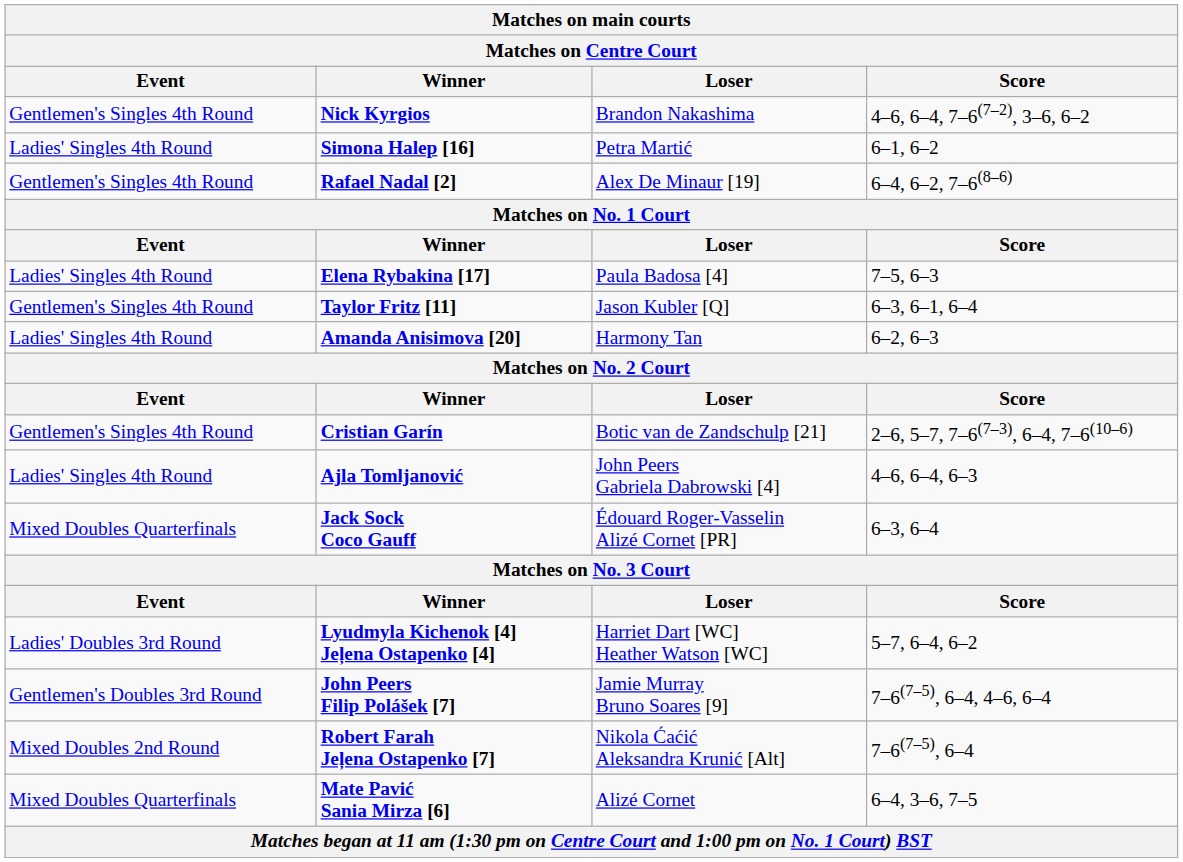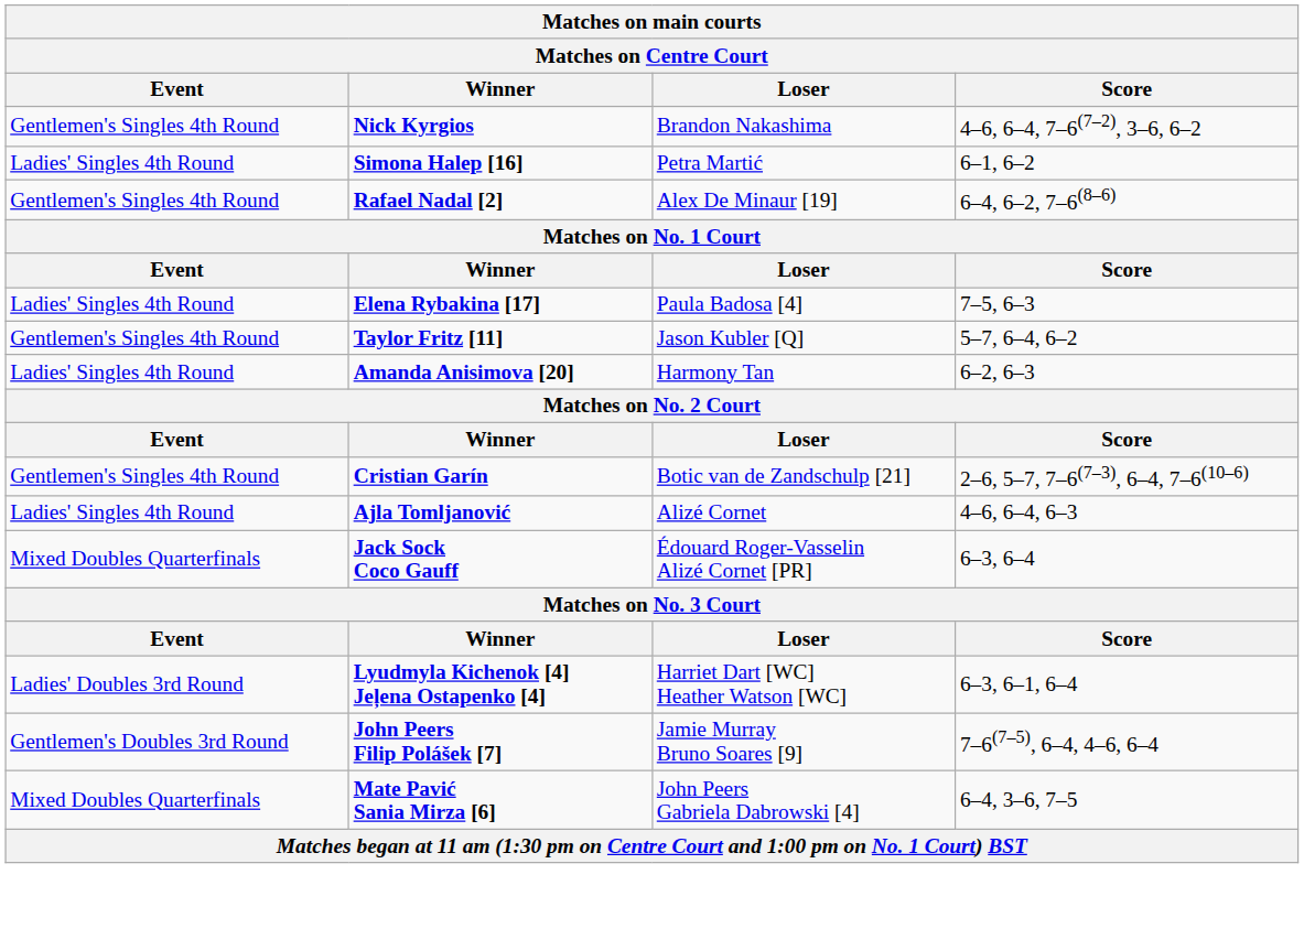 <table class="wikitable collapsible uncollapsed" style="margin:auto;">
 <tr>
 <th colspan="4" style="white-space:nowrap;">Matches on main courts</th>
 </tr>
 <tr>
 <th colspan="4">Matches on <a href='#'>Centre Court</a></th>
 </tr>
 <tr>
 <th width="250">Event</th>
 <th width="220">Winner</th>
 <th width="220">Loser</th>
 <th width="250">Score</th>
 </tr>
 <tr>
 <td><a href='#'>Gentlemen's Singles 4th Round</a></td>
 <td><strong> <a href='#'>Nick Kyrgios</a></strong></td>
 <td> <a href='#'>Brandon Nakashima</a></td>
 <td>4–6, 6–4, 7–6<sup>(7–2)</sup>, 3–6, 6–2</td>
 </tr>
 <tr>
 <td><a href='#'>Ladies' Singles 4th Round</a></td>
 <td><strong> <a href='#'>Simona Halep</a> [16]</strong></td>
 <td> <a href='#'>Petra Martić</a></td>
 <td>6–1, 6–2</td>
 </tr>
 <tr>
 <td><a href='#'>Gentlemen's Singles 4th Round</a></td>
 <td><strong> <a href='#'>Rafael Nadal</a> [2]</strong></td>
 <td> <a href='#'>Alex De Minaur</a> [19]</td>
 <td>6–4, 6–2, 7–6<sup>(8–6)</sup></td>
 </tr>
 <tr>
 <th colspan="4">Matches on <a href='#'>No. 1 Court</a></th>
 </tr>
 <tr>
 <th width="220">Event</th>
 <th width="220">Winner</th>
 <th width="220">Loser</th>
 <th width="250">Score</th>
 </tr>
 <tr>
 <td><a href='#'>Ladies' Singles 4th Round</a></td>
 <td><strong> <a href='#'>Elena Rybakina</a> [17]</strong></td>
 <td> <a href='#'>Paula Badosa</a> [4]</td>
 <td>7–5, 6–3</td>
 </tr>
 <tr>
 <td><a href='#'>Gentlemen's Singles 4th Round</a></td>
 <td><strong> <a href='#'>Taylor Fritz</a> [11]</strong></td>
 <td> <a href='#'>Jason Kubler</a> [Q]</td>
-<td>6–3, 6–1, 6–4</td>
+<td>5–7, 6–4, 6–2</td>
 </tr>
 <tr>
 <td><a href='#'>Ladies' Singles 4th Round</a></td>
 <td><strong> <a href='#'>Amanda Anisimova</a> [20]</strong></td>
 <td> <a href='#'>Harmony Tan</a></td>
 <td>6–2, 6–3</td>
 </tr>
 <tr>
 <th colspan="4">Matches on <a href='#'>No. 2 Court</a></th>
 </tr>
 <tr>
 <th width="220">Event</th>
 <th width="220">Winner</th>
 <th width="220">Loser</th>
 <th width="250">Score</th>
 </tr>
 <tr>
 <td><a href='#'>Gentlemen's Singles 4th Round</a></td>
 <td><strong> <a href='#'>Cristian Garín</a></strong></td>
 <td> <a href='#'>Botic van de Zandschulp</a> [21]</td>
 <td>2–6, 5–7, 7–6<sup>(7–3)</sup>, 6–4, 7–6<sup>(10–6)</sup></td>
 </tr>
 <tr>
 <td><a href='#'>Ladies' Singles 4th Round</a></td>
 <td><strong> <a href='#'>Ajla Tomljanović</a></strong></td>
-<td> <a href='#'>John Peers</a><br>  <a href='#'>Gabriela Dabrowski</a> [4]</td>
+<td> <a href='#'>Alizé Cornet</a></td>
 <td>4–6, 6–4, 6–3</td>
 </tr>
 <tr>
 <td><a href='#'>Mixed Doubles Quarterfinals</a></td>
 <td><strong> <a href='#'>Jack Sock</a><br>  <a href='#'>Coco Gauff</a></strong></td>
 <td> <a href='#'>Édouard Roger-Vasselin</a><br>  <a href='#'>Alizé Cornet</a> [PR]</td>
 <td>6–3, 6–4</td>
 </tr>
 <tr>
 <th colspan="4">Matches on <a href='#'>No. 3 Court</a></th>
 </tr>
 <tr>
 <th width="220">Event</th>
 <th width="220">Winner</th>
 <th width="220">Loser</th>
 <th width="250">Score</th>
 </tr>
 <tr>
 <td><a href='#'>Ladies' Doubles 3rd Round</a></td>
 <td><strong> <a href='#'>Lyudmyla Kichenok</a> [4]<br>  <a href='#'>Jeļena Ostapenko</a> [4]</strong></td>
 <td> <a href='#'>Harriet Dart</a> [WC]<br>  <a href='#'>Heather Watson</a> [WC]</td>
-<td>5–7, 6–4, 6–2</td>
+<td>6–3, 6–1, 6–4</td>
 </tr>
 <tr>
 <td><a href='#'>Gentlemen's Doubles 3rd Round</a></td>
 <td><strong> <a href='#'>John Peers</a><br>  <a href='#'>Filip Polášek</a> [7]</strong></td>
 <td> <a href='#'>Jamie Murray</a><br>  <a href='#'>Bruno Soares</a> [9]</td>
 <td>7–6<sup>(7–5)</sup>, 6–4, 4–6, 6–4</td>
 </tr>
 <tr>
-<td><a href='#'>Mixed Doubles 2nd Round</a></td>
-<td><strong> <a href='#'>Robert Farah</a><br>  <a href='#'>Jeļena Ostapenko</a> [7]</strong></td>
-<td> <a href='#'>Nikola Ćaćić</a><br>  <a href='#'>Aleksandra Krunić</a> [Alt]</td>
-<td>7–6<sup>(7–5)</sup>, 6–4</td>
-</tr>
-<tr>
 <td><a href='#'>Mixed Doubles Quarterfinals</a></td>
 <td><strong> <a href='#'>Mate Pavić</a><br>  <a href='#'>Sania Mirza</a> [6]</strong></td>
-<td> <a href='#'>Alizé Cornet</a></td>
+<td> <a href='#'>John Peers</a><br>  <a href='#'>Gabriela Dabrowski</a> [4]</td>
 <td>6–4, 3–6, 7–5</td>
 </tr>
 <tr>
 <th colspan=4><em>Matches began at 11 am (1:30 pm on <a href='#'>Centre Court</a> and 1:00 pm on <a href='#'>No. 1 Court</a>) <a href='#'>BST</a></em></th>
 </tr>
 </table>
